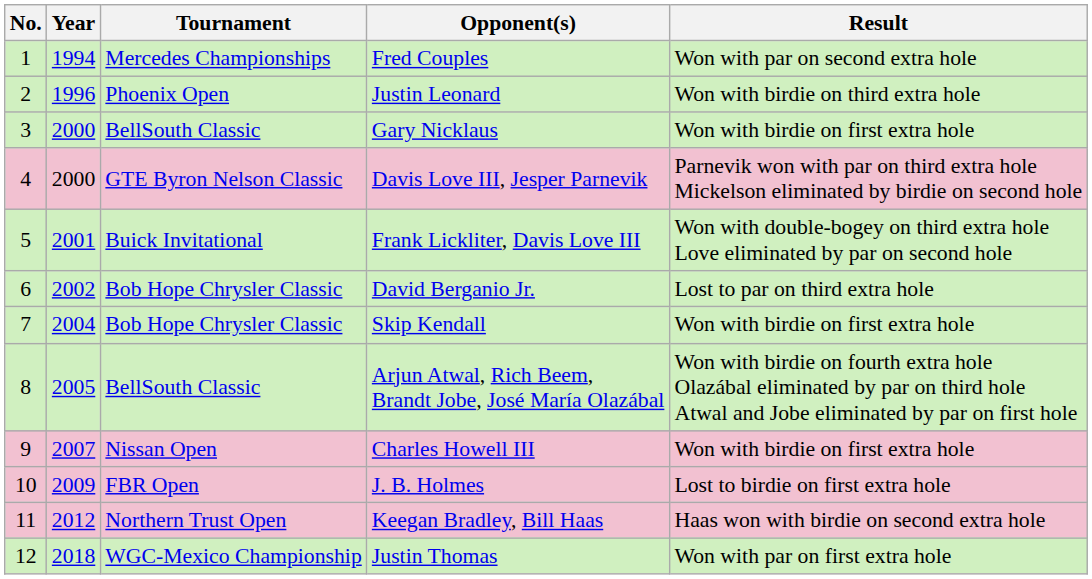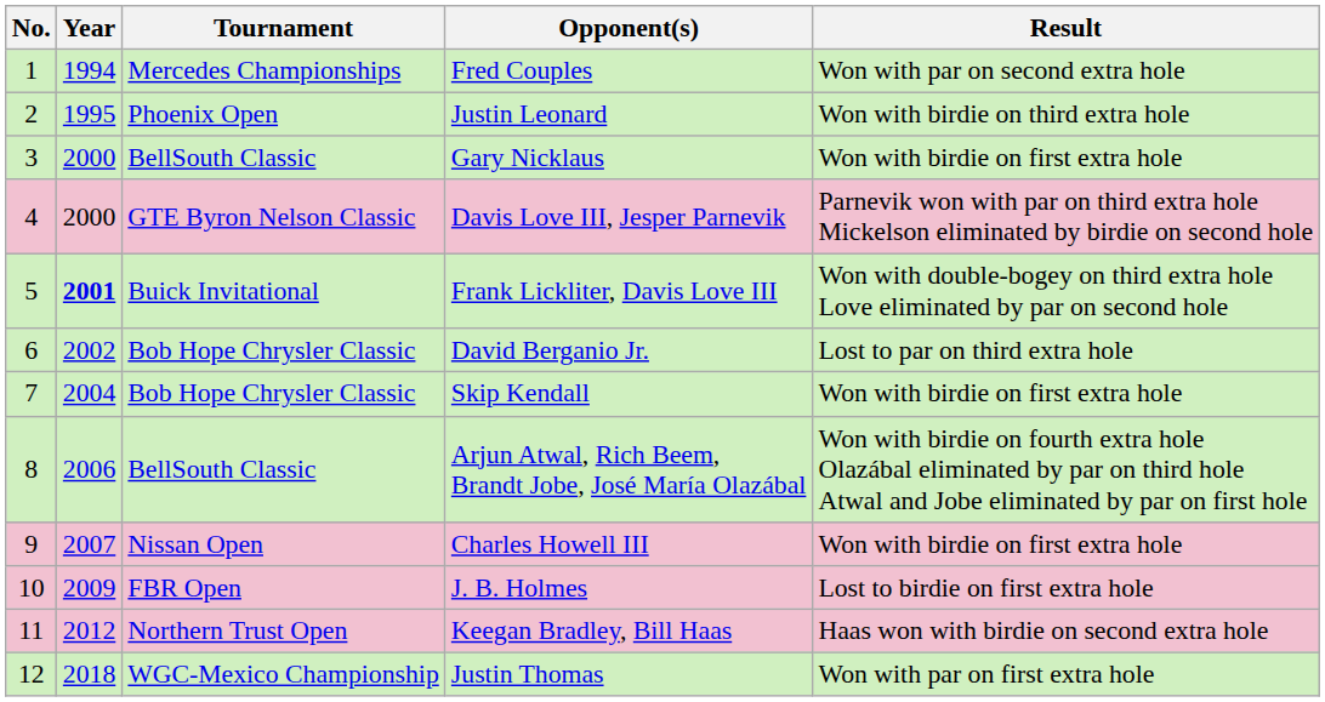 <table class="wikitable" style="font-size:95%;">
 <tr>
 <th>No.</th>
 <th>Year</th>
 <th>Tournament</th>
 <th>Opponent(s)</th>
 <th>Result</th>
 </tr>
 <tr style="background:#d0f0c0;">
 <td align=center>1</td>
 <td><a href='#'>1994</a></td>
 <td><a href='#'>Mercedes Championships</a></td>
 <td> <a href='#'>Fred Couples</a></td>
 <td>Won with par on second extra hole</td>
 </tr>
 <tr style="background:#d0f0c0;">
 <td align=center>2</td>
-<td><a href='#'>1996</a></td>
+<td><a href='#'>1995</a></td>
 <td><a href='#'>Phoenix Open</a></td>
 <td> <a href='#'>Justin Leonard</a></td>
 <td>Won with birdie on third extra hole</td>
 </tr>
 <tr style="background:#d0f0c0;">
 <td align=center>3</td>
 <td><a href='#'>2000</a></td>
 <td><a href='#'>BellSouth Classic</a></td>
 <td> <a href='#'>Gary Nicklaus</a></td>
 <td>Won with birdie on first extra hole</td>
 </tr>
 <tr style="background:#F2C1D1;">
 <td align=center>4</td>
 <td>2000</td>
 <td><a href='#'>GTE Byron Nelson Classic</a></td>
 <td> <a href='#'>Davis Love III</a>,  <a href='#'>Jesper Parnevik</a></td>
 <td>Parnevik won with par on third extra hole<br>Mickelson eliminated by birdie on second hole</td>
 </tr>
 <tr style="background:#d0f0c0;">
 <td align=center>5</td>
-<td><a href='#'>2001</a></td>
+<td><strong><a href='#'>2001</a></strong></td>
 <td><a href='#'>Buick Invitational</a></td>
 <td> <a href='#'>Frank Lickliter</a>,  <a href='#'>Davis Love III</a></td>
 <td>Won with double-bogey on third extra hole<br>Love eliminated by par on second hole</td>
 </tr>
 <tr style="background:#d0f0c0;">
 <td align=center>6</td>
 <td><a href='#'>2002</a></td>
 <td><a href='#'>Bob Hope Chrysler Classic</a></td>
 <td> <a href='#'>David Berganio Jr.</a></td>
 <td>Lost to par on third extra hole</td>
 </tr>
 <tr style="background:#d0f0c0;">
 <td align=center>7</td>
 <td><a href='#'>2004</a></td>
 <td><a href='#'>Bob Hope Chrysler Classic</a></td>
 <td> <a href='#'>Skip Kendall</a></td>
 <td>Won with birdie on first extra hole</td>
 </tr>
 <tr style="background:#d0f0c0;">
 <td align=center>8</td>
-<td><a href='#'>2005</a></td>
+<td><a href='#'>2006</a></td>
 <td><a href='#'>BellSouth Classic</a></td>
 <td> <a href='#'>Arjun Atwal</a>,  <a href='#'>Rich Beem</a>,<br> <a href='#'>Brandt Jobe</a>,  <a href='#'>José María Olazábal</a></td>
 <td>Won with birdie on fourth extra hole<br>Olazábal eliminated by par on third hole<br>Atwal and Jobe eliminated by par on first hole</td>
 </tr>
 <tr style="background:#F2C1D1;">
 <td align=center>9</td>
 <td><a href='#'>2007</a></td>
 <td><a href='#'>Nissan Open</a></td>
 <td> <a href='#'>Charles Howell III</a></td>
 <td>Won with birdie on first extra hole</td>
 </tr>
 <tr style="background:#F2C1D1;">
 <td align=center>10</td>
 <td><a href='#'>2009</a></td>
 <td><a href='#'>FBR Open</a></td>
 <td> <a href='#'>J. B. Holmes</a></td>
 <td>Lost to birdie on first extra hole</td>
 </tr>
 <tr style="background:#F2C1D1;">
 <td align=center>11</td>
 <td><a href='#'>2012</a></td>
 <td><a href='#'>Northern Trust Open</a></td>
 <td> <a href='#'>Keegan Bradley</a>,  <a href='#'>Bill Haas</a></td>
 <td>Haas won with birdie on second extra hole</td>
 </tr>
 <tr style="background:#d0f0c0;">
 <td align=center>12</td>
 <td><a href='#'>2018</a></td>
 <td><a href='#'>WGC-Mexico Championship</a></td>
 <td> <a href='#'>Justin Thomas</a></td>
 <td>Won with par on first extra hole</td>
 </tr>
 </table>
